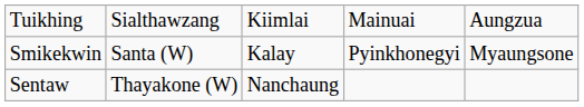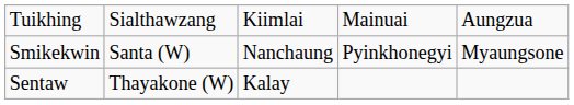 <table class="wikitable">
 <tr>
 <td>Tuikhing</td>
 <td>Sialthawzang</td>
 <td>Kiimlai</td>
 <td>Mainuai</td>
 <td>Aungzua</td>
 </tr>
 <tr>
 <td>Smikekwin</td>
 <td>Santa (W)</td>
-<td>Kalay</td>
+<td>Nanchaung</td>
 <td>Pyinkhonegyi</td>
 <td>Myaungsone</td>
 </tr>
 <tr>
 <td>Sentaw</td>
 <td>Thayakone (W)</td>
-<td>Nanchaung</td>
+<td>Kalay</td>
 <td></td>
 <td></td>
 </tr>
 </table>
